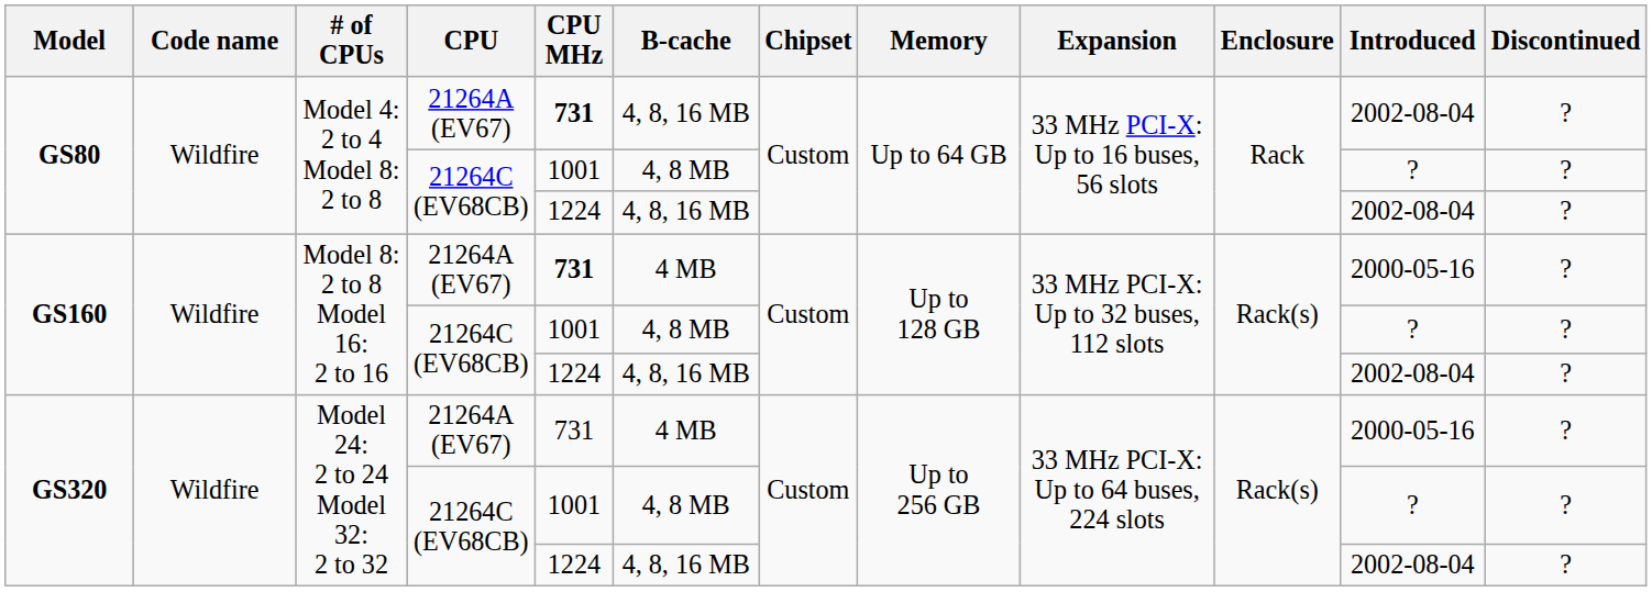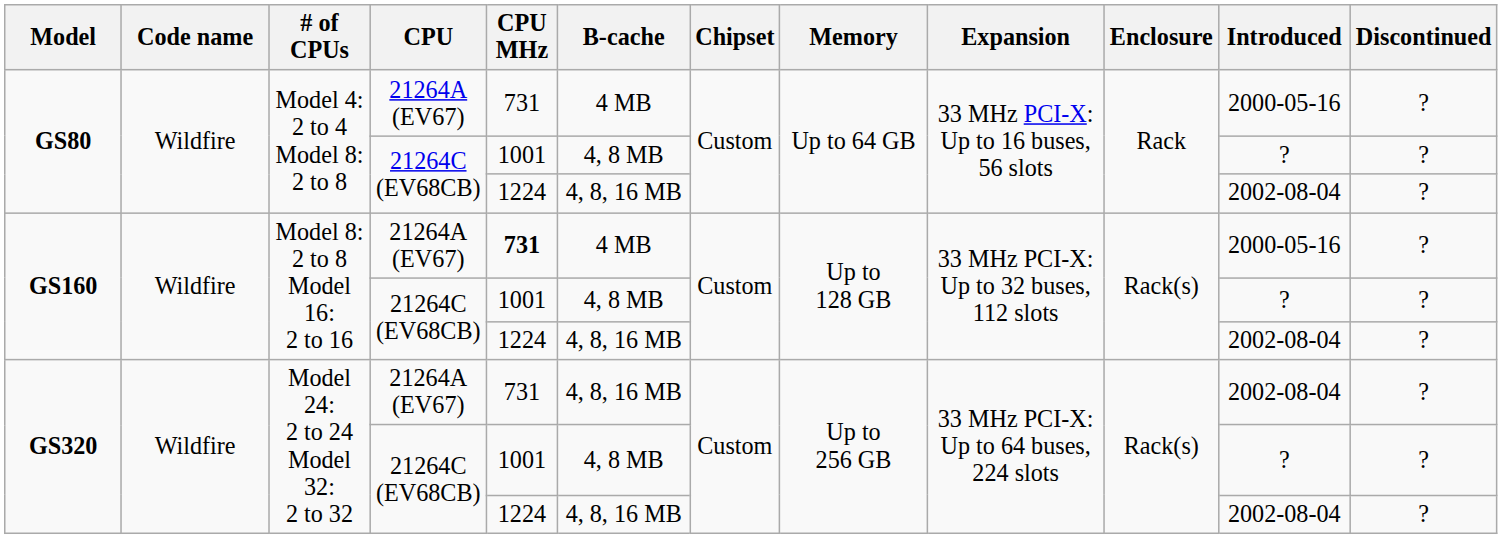 <table class="wikitable" style="text-align: center;">
 <tr>
 <th style="width:70px;">Model</th>
 <th style="width:90px;">Code name</th>
 <th style="width:60px;"># of CPUs</th>
 <th style="width:60px;">CPU</th>
 <th style="width:40px;">CPU MHz</th>
 <th style="width:80px;">B-cache</th>
 <th style="width:50px;">Chipset</th>
 <th style="width:90px;">Memory</th>
 <th style="width:110px;">Expansion</th>
 <th style="width:60px;">Enclosure</th>
 <th style="width:80px;">Introduced</th>
 <th style="width:80px;">Discontinued</th>
 </tr>
 <tr>
 <td rowspan="3"><strong>GS80</strong></td>
 <td rowspan="3">Wildfire</td>
 <td rowspan="3">Model 4: <br> 2 to 4 <br> Model 8: <br> 2 to 8</td>
 <td><a href='#'>21264A</a> <br> (EV67)</td>
-<td><strong>731</strong></td>
-<td>4, 8, 16 MB</td>
+<td>731</td>
+<td>4 MB</td>
 <td rowspan="3">Custom</td>
 <td rowspan="3">Up to 64 GB</td>
 <td rowspan="3">33 MHz <a href='#'>PCI-X</a>: <br> Up to 16 buses, <br> 56 slots</td>
 <td rowspan="3">Rack</td>
-<td>2002-08-04</td>
+<td>2000-05-16</td>
 <td>?</td>
 </tr>
 <tr>
 <td rowspan="2"><a href='#'>21264C</a> <br> (EV68CB)</td>
 <td>1001</td>
 <td>4, 8 MB</td>
 <td>?</td>
 <td>?</td>
 </tr>
 <tr>
 <td>1224</td>
 <td>4, 8, 16 MB</td>
 <td>2002-08-04</td>
 <td>?</td>
 </tr>
 <tr>
 <td rowspan="3"><strong>GS160</strong></td>
 <td rowspan="3">Wildfire</td>
 <td rowspan="3">Model 8: <br> 2 to 8 <br> Model 16: <br> 2 to 16</td>
 <td>21264A <br> (EV67)</td>
 <td><strong>731</strong></td>
 <td>4 MB</td>
 <td rowspan="3">Custom</td>
 <td rowspan="3">Up to 128 GB</td>
 <td rowspan="3">33 MHz PCI-X: <br> Up to 32 buses, <br> 112 slots</td>
 <td rowspan="3">Rack(s)</td>
 <td>2000-05-16</td>
 <td>?</td>
 </tr>
 <tr>
 <td rowspan="2">21264C <br> (EV68CB)</td>
 <td>1001</td>
 <td>4, 8 MB</td>
 <td>?</td>
 <td>?</td>
 </tr>
 <tr>
 <td>1224</td>
 <td>4, 8, 16 MB</td>
 <td>2002-08-04</td>
 <td>?</td>
 </tr>
 <tr>
 <td rowspan="3"><strong>GS320</strong></td>
 <td rowspan="3">Wildfire</td>
 <td rowspan="3">Model 24: <br> 2 to 24 <br> Model 32: <br> 2 to 32</td>
 <td>21264A <br> (EV67)</td>
 <td>731</td>
-<td>4 MB</td>
+<td>4, 8, 16 MB</td>
 <td rowspan="3">Custom</td>
 <td rowspan="3">Up to 256 GB</td>
 <td rowspan="3">33 MHz PCI-X: <br> Up to 64 buses, <br> 224 slots</td>
 <td rowspan="3">Rack(s)</td>
-<td>2000-05-16</td>
+<td>2002-08-04</td>
 <td>?</td>
 </tr>
 <tr>
 <td rowspan="2">21264C <br> (EV68CB)</td>
 <td>1001</td>
 <td>4, 8 MB</td>
 <td>?</td>
 <td>?</td>
 </tr>
 <tr>
 <td>1224</td>
 <td>4, 8, 16 MB</td>
 <td>2002-08-04</td>
 <td>?</td>
 </tr>
 </table>
